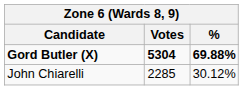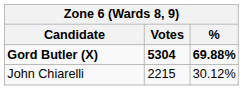 <table class="wikitable">
 <tr>
 <th colspan="3">Zone 6 (Wards 8, 9)</th>
 </tr>
 <tr>
 <th style="width: 170px">Candidate</th>
 <th style="width: 50px">Votes</th>
 <th style="width: 40px">%</th>
 </tr>
 <tr>
 <td><strong>Gord Butler (X)</strong></td>
 <td><strong>5304</strong></td>
 <td><strong>69.88%</strong></td>
 </tr>
 <tr>
 <td>John Chiarelli</td>
-<td>2285</td>
+<td>2215</td>
 <td>30.12%</td>
 </tr>
 </table>
